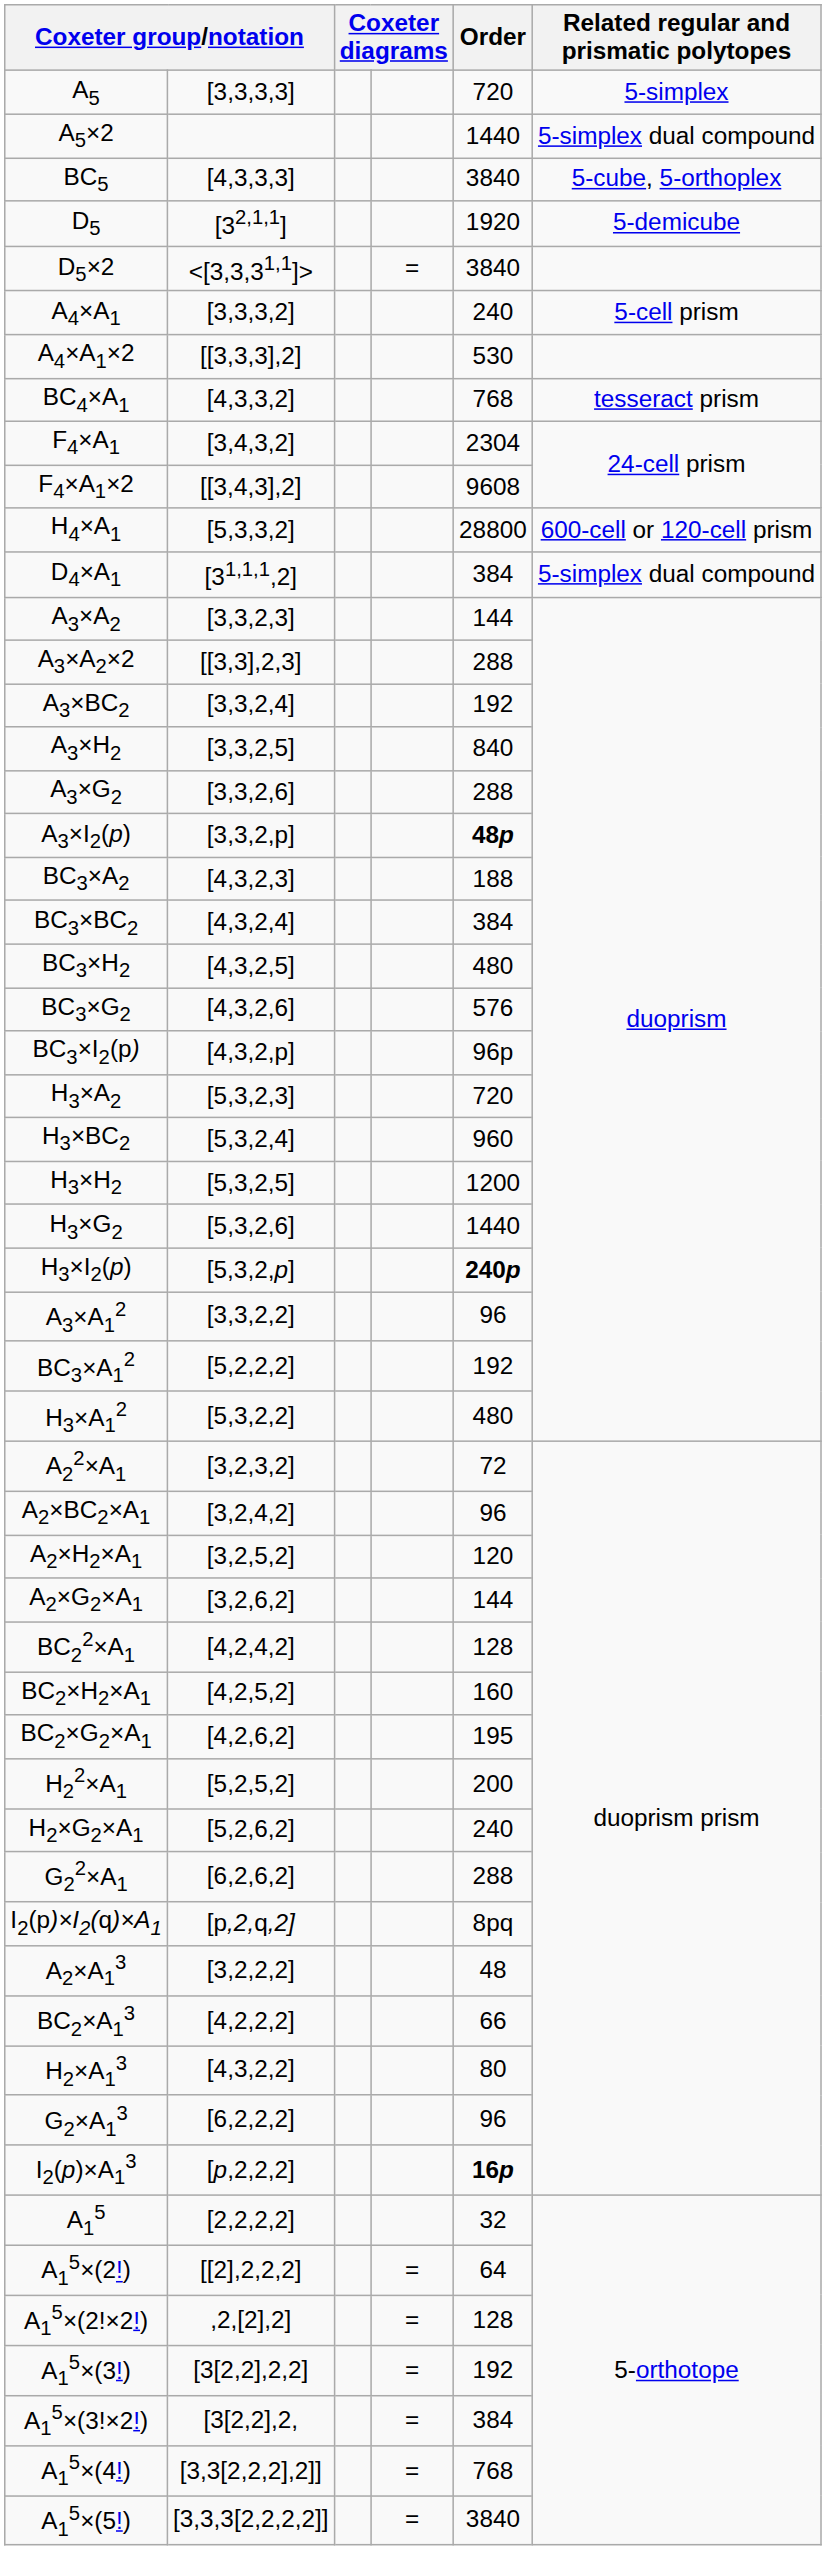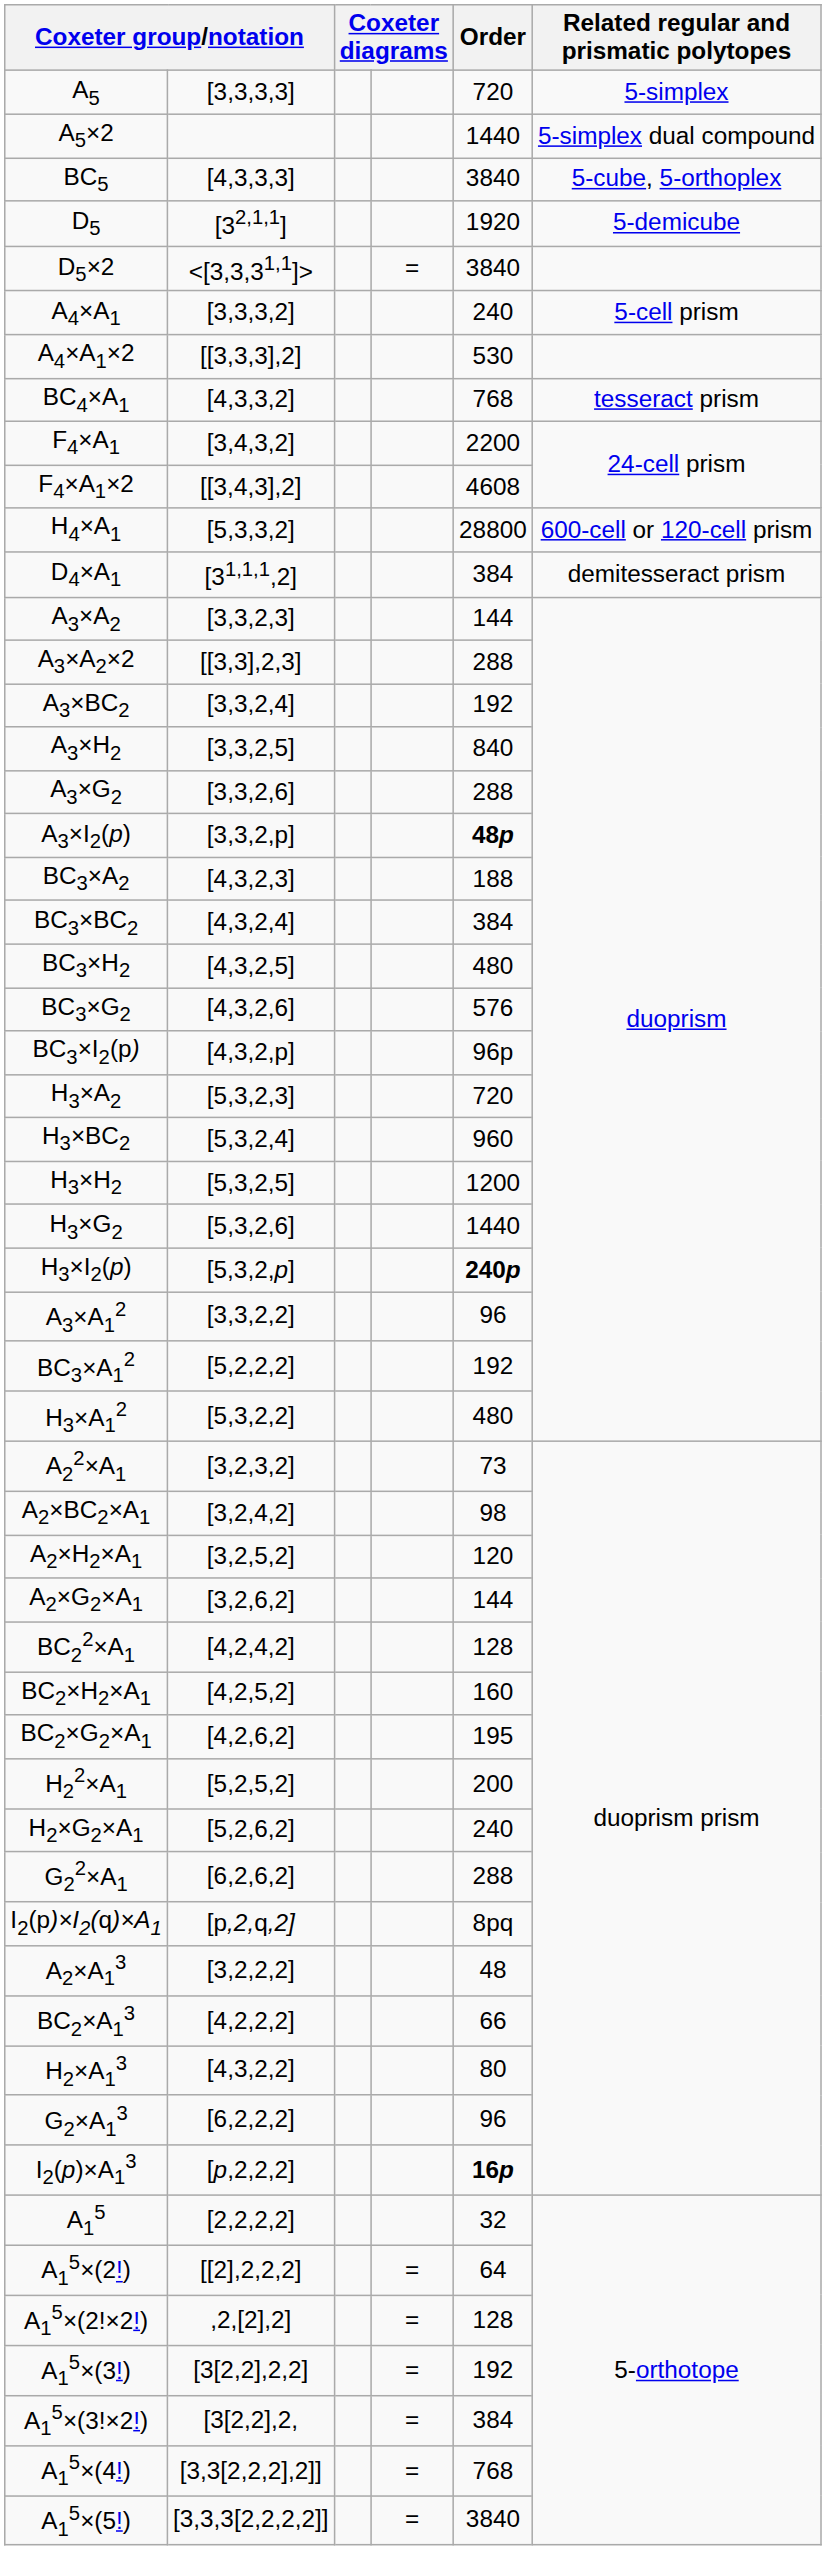 <table class=wikitable>
 <tr>
 <th colspan=2><a href='#'>Coxeter group</a>/<a href='#'>notation</a></th>
 <th colspan=2><a href='#'>Coxeter<br>diagrams</a></th>
 <th>Order</th>
 <th>Related regular and <br>prismatic polytopes</th>
 </tr>
 <tr align=center>
 <td>A<sub>5</sub></td>
 <td>[3,3,3,3]</td>
 <td></td>
 <td></td>
 <td>720</td>
 <td><a href='#'>5-simplex</a></td>
 </tr>
 <tr align=center>
 <td>A<sub>5</sub>×2</td>
 <td></td>
 <td></td>
 <td></td>
 <td>1440</td>
 <td><a href='#'>5-simplex</a> dual compound</td>
 </tr>
 <tr align=center>
 <td>BC<sub>5</sub></td>
 <td>[4,3,3,3]</td>
 <td></td>
 <td></td>
 <td>3840</td>
 <td><a href='#'>5-cube</a>, <a href='#'>5-orthoplex</a></td>
 </tr>
 <tr align=center>
 <td>D<sub>5</sub></td>
 <td>[3<sup>2,1,1</sup>]</td>
 <td></td>
 <td></td>
 <td>1920</td>
 <td><a href='#'>5-demicube</a></td>
 </tr>
 <tr align=center>
 <td>D<sub>5</sub>×2</td>
 <td><[3,3,3<sup>1,1</sup>]></td>
 <td></td>
 <td> = </td>
 <td>3840</td>
 </tr>
 <tr align=center>
 <td>A<sub>4</sub>×A<sub>1</sub></td>
 <td>[3,3,3,2]</td>
 <td></td>
 <td></td>
 <td>240</td>
 <td><a href='#'>5-cell</a> prism</td>
 </tr>
 <tr align=center>
 <td>A<sub>4</sub>×A<sub>1</sub>×2</td>
 <td>[[3,3,3],2]</td>
 <td></td>
 <td></td>
 <td>530</td>
 </tr>
 <tr align=center>
 <td>BC<sub>4</sub>×A<sub>1</sub></td>
 <td>[4,3,3,2]</td>
 <td></td>
 <td></td>
 <td>768</td>
 <td><a href='#'>tesseract</a> prism</td>
 </tr>
 <tr align=center>
 <td>F<sub>4</sub>×A<sub>1</sub></td>
 <td>[3,4,3,2]</td>
 <td></td>
 <td></td>
-<td>2304</td>
+<td>2200</td>
 <td rowspan=2><a href='#'>24-cell</a> prism</td>
 </tr>
 <tr align=center>
 <td>F<sub>4</sub>×A<sub>1</sub>×2</td>
 <td>[[3,4,3],2]</td>
 <td></td>
 <td></td>
-<td>9608</td>
+<td>4608</td>
 </tr>
 <tr align=center>
 <td>H<sub>4</sub>×A<sub>1</sub></td>
 <td>[5,3,3,2]</td>
 <td></td>
 <td></td>
 <td>28800</td>
 <td><a href='#'>600-cell</a> or <a href='#'>120-cell</a> prism</td>
 </tr>
 <tr align=center>
 <td>D<sub>4</sub>×A<sub>1</sub></td>
 <td>[3<sup>1,1,1</sup>,2]</td>
 <td></td>
 <td></td>
 <td>384</td>
-<td><a href='#'>5-simplex</a> dual compound</td>
+<td>demitesseract prism</td>
 </tr>
 <tr align=center>
 <td>A<sub>3</sub>×A<sub>2</sub></td>
 <td>[3,3,2,3]</td>
 <td></td>
 <td></td>
 <td>144</td>
 <td rowspan=19><a href='#'>duoprism</a></td>
 </tr>
 <tr align=center>
 <td>A<sub>3</sub>×A<sub>2</sub>×2</td>
 <td>[[3,3],2,3]</td>
 <td></td>
 <td></td>
 <td>288</td>
 </tr>
 <tr align=center>
 <td>A<sub>3</sub>×BC<sub>2</sub></td>
 <td>[3,3,2,4]</td>
 <td></td>
 <td></td>
 <td>192</td>
 </tr>
 <tr align=center>
 <td>A<sub>3</sub>×H<sub>2</sub></td>
 <td>[3,3,2,5]</td>
 <td></td>
 <td></td>
 <td>840</td>
 </tr>
 <tr align=center>
 <td>A<sub>3</sub>×G<sub>2</sub></td>
 <td>[3,3,2,6]</td>
 <td></td>
 <td></td>
 <td>288</td>
 </tr>
 <tr align=center>
 <td>A<sub>3</sub>×I<sub>2</sub>(<em>p</em>)</td>
 <td>[3,3,2,p]</td>
 <td></td>
 <td></td>
 <td><strong>48<em>p<strong><em></td>
 </tr>
 <tr align=center>
 <td>BC<sub>3</sub>×A<sub>2</sub></td>
 <td>[4,3,2,3]</td>
 <td></td>
 <td></td>
 <td>188</td>
 </tr>
 <tr align=center>
 <td>BC<sub>3</sub>×BC<sub>2</sub></td>
 <td>[4,3,2,4]</td>
 <td></td>
 <td></td>
 <td>384</td>
 </tr>
 <tr align=center>
 <td>BC<sub>3</sub>×H<sub>2</sub></td>
 <td>[4,3,2,5]</td>
 <td></td>
 <td></td>
 <td>480</td>
 </tr>
 <tr align=center>
 <td>BC<sub>3</sub>×G<sub>2</sub></td>
 <td>[4,3,2,6]</td>
 <td></td>
 <td></td>
 <td>576</td>
 </tr>
 <tr align=center>
 <td>BC<sub>3</sub>×I<sub>2</sub>(</em>p<em>)</td>
 <td>[4,3,2,p]</td>
 <td></td>
 <td></td>
 <td></strong>96</em>p</em></strong></td>
 </tr>
 <tr align=center>
 <td>H<sub>3</sub>×A<sub>2</sub></td>
 <td>[5,3,2,3]</td>
 <td></td>
 <td></td>
 <td>720</td>
 </tr>
 <tr align=center>
 <td>H<sub>3</sub>×BC<sub>2</sub></td>
 <td>[5,3,2,4]</td>
 <td></td>
 <td></td>
 <td>960</td>
 </tr>
 <tr align=center>
 <td>H<sub>3</sub>×H<sub>2</sub></td>
 <td>[5,3,2,5]</td>
 <td></td>
 <td></td>
 <td>1200</td>
 </tr>
 <tr align=center>
 <td>H<sub>3</sub>×G<sub>2</sub></td>
 <td>[5,3,2,6]</td>
 <td></td>
 <td></td>
 <td>1440</td>
 </tr>
 <tr align=center>
 <td>H<sub>3</sub>×I<sub>2</sub>(<em>p</em>)</td>
 <td>[5,3,2,<em>p</em>]</td>
 <td></td>
 <td></td>
 <td><strong>240<em>p<strong><em></td>
 </tr>
 <tr align=center>
 <td>A<sub>3</sub>×A<sub>1</sub><sup>2</sup></td>
 <td>[3,3,2,2]</td>
 <td></td>
 <td></td>
 <td>96</td>
 </tr>
 <tr align=center>
 <td>BC<sub>3</sub>×A<sub>1</sub><sup>2</sup></td>
 <td>[5,2,2,2]</td>
 <td></td>
 <td></td>
 <td>192</td>
 </tr>
 <tr align=center>
 <td>H<sub>3</sub>×A<sub>1</sub><sup>2</sup></td>
 <td>[5,3,2,2]</td>
 <td></td>
 <td></td>
 <td>480</td>
 </tr>
 <tr align=center>
 <td>A<sub>2</sub><sup>2</sup>×A<sub>1</sub></td>
 <td>[3,2,3,2]</td>
 <td></td>
 <td></td>
-<td>72</td>
+<td>73</td>
 <td rowspan=16>duoprism prism</td>
 </tr>
 <tr align=center>
 <td>A<sub>2</sub>×BC<sub>2</sub>×A<sub>1</sub></td>
 <td>[3,2,4,2]</td>
 <td></td>
 <td></td>
-<td>96</td>
+<td>98</td>
 </tr>
 <tr align=center>
 <td>A<sub>2</sub>×H<sub>2</sub>×A<sub>1</sub></td>
 <td>[3,2,5,2]</td>
 <td></td>
 <td></td>
 <td>120</td>
 </tr>
 <tr align=center>
 <td>A<sub>2</sub>×G<sub>2</sub>×A<sub>1</sub></td>
 <td>[3,2,6,2]</td>
 <td></td>
 <td></td>
 <td>144</td>
 </tr>
 <tr align=center>
 <td>BC<sub>2</sub><sup>2</sup>×A<sub>1</sub></td>
 <td>[4,2,4,2]</td>
 <td></td>
 <td></td>
 <td>128</td>
 </tr>
 <tr align=center>
 <td>BC<sub>2</sub>×H<sub>2</sub>×A<sub>1</sub></td>
 <td>[4,2,5,2]</td>
 <td></td>
 <td></td>
 <td>160</td>
 </tr>
 <tr align=center>
 <td>BC<sub>2</sub>×G<sub>2</sub>×A<sub>1</sub></td>
 <td>[4,2,6,2]</td>
 <td></td>
 <td></td>
 <td>195</td>
 </tr>
 <tr align=center>
 <td>H<sub>2</sub><sup>2</sup>×A<sub>1</sub></td>
 <td>[5,2,5,2]</td>
 <td></td>
 <td></td>
 <td>200</td>
 </tr>
 <tr align=center>
 <td>H<sub>2</sub>×G<sub>2</sub>×A<sub>1</sub></td>
 <td>[5,2,6,2]</td>
 <td></td>
 <td></td>
 <td>240</td>
 </tr>
 <tr align=center>
 <td>G<sub>2</sub><sup>2</sup>×A<sub>1</sub></td>
 <td>[6,2,6,2]</td>
 <td></td>
 <td></td>
 <td>288</td>
 </tr>
 <tr align=center>
 <td>I<sub>2</sub>(</em>p<em>)×I<sub>2</sub>(</em>q<em>)×A<sub>1</sub></td>
 <td>[</em>p<em>,2,</em>q<em>,2]</td>
 <td></td>
 <td></td>
 <td></strong>8</em>pq</em></strong></td>
 </tr>
 <tr align=center>
 <td>A<sub>2</sub>×A<sub>1</sub><sup>3</sup></td>
 <td>[3,2,2,2]</td>
 <td></td>
 <td></td>
 <td>48</td>
 </tr>
 <tr align=center>
 <td>BC<sub>2</sub>×A<sub>1</sub><sup>3</sup></td>
 <td>[4,2,2,2]</td>
 <td></td>
 <td></td>
 <td>66</td>
 </tr>
 <tr align=center>
 <td>H<sub>2</sub>×A<sub>1</sub><sup>3</sup></td>
 <td>[4,3,2,2]</td>
 <td></td>
 <td></td>
 <td>80</td>
 </tr>
 <tr align=center>
 <td>G<sub>2</sub>×A<sub>1</sub><sup>3</sup></td>
 <td>[6,2,2,2]</td>
 <td></td>
 <td></td>
 <td>96</td>
 </tr>
 <tr align=center>
 <td>I<sub>2</sub>(<em>p</em>)×A<sub>1</sub><sup>3</sup></td>
 <td>[<em>p</em>,2,2,2]</td>
 <td></td>
 <td></td>
 <td><strong>16<em>p<strong><em></td>
 </tr>
 <tr align=center>
 <td>A<sub>1</sub><sup>5</sup></td>
 <td>[2,2,2,2]</td>
 <td></td>
 <td></td>
 <td>32</td>
 <td rowspan=7>5-<a href='#'>orthotope</a></td>
 </tr>
 <tr align=center>
 <td>A<sub>1</sub><sup>5</sup>×(2<a href='#'>!</a>)</td>
 <td>[[2],2,2,2]</td>
 <td></td>
 <td> = </td>
 <td>64</td>
 </tr>
 <tr align=center>
 <td>A<sub>1</sub><sup>5</sup>×(2!×2<a href='#'>!</a>)</td>
 <td>,2,[2],2]</td>
 <td></td>
 <td> = </td>
 <td>128</td>
 </tr>
 <tr align=center>
 <td>A<sub>1</sub><sup>5</sup>×(3<a href='#'>!</a>)</td>
 <td>[3[2,2],2,2]</td>
 <td></td>
 <td> = </td>
 <td>192</td>
 </tr>
 <tr align=center>
 <td>A<sub>1</sub><sup>5</sup>×(3!×2<a href='#'>!</a>)</td>
 <td>[3[2,2],2,</td>
 <td></td>
 <td> = </td>
 <td>384</td>
 </tr>
 <tr align=center>
 <td>A<sub>1</sub><sup>5</sup>×(4<a href='#'>!</a>)</td>
 <td>[3,3[2,2,2],2]]</td>
 <td></td>
 <td> = </td>
 <td>768</td>
 </tr>
 <tr align=center>
 <td>A<sub>1</sub><sup>5</sup>×(5<a href='#'>!</a>)</td>
 <td>[3,3,3[2,2,2,2]]</td>
 <td></td>
 <td> = </td>
 <td>3840</td>
 </tr>
 </table>
